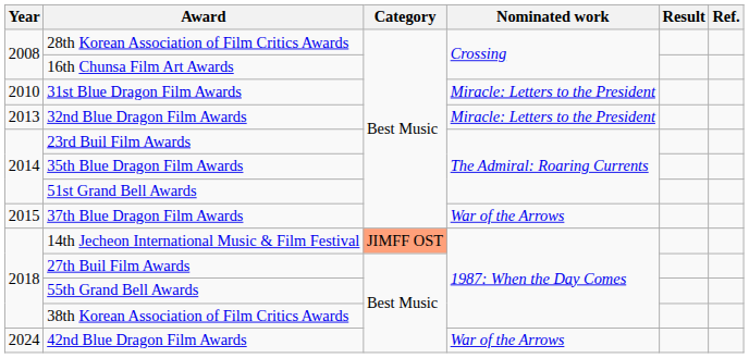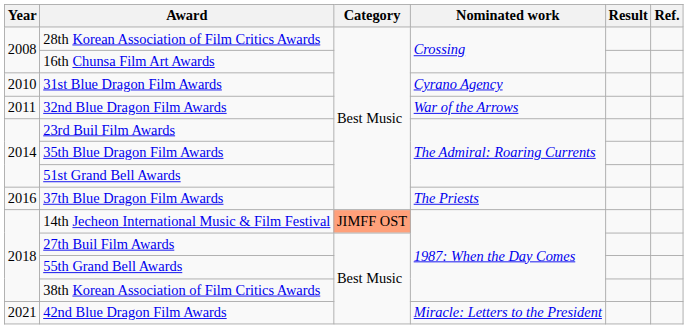 <table class="wikitable">
 <tr>
 <th>Year</th>
 <th>Award</th>
 <th>Category</th>
 <th>Nominated work</th>
 <th>Result</th>
 <th>Ref.</th>
 </tr>
 <tr>
 <td rowspan=2>2008</td>
 <td>28th <a href='#'>Korean Association of Film Critics Awards</a></td>
 <td rowspan=8>Best Music</td>
 <td rowspan=2><em><a href='#'>Crossing</a></em></td>
 <td></td>
 <td></td>
 </tr>
 <tr>
 <td>16th <a href='#'>Chunsa Film Art Awards</a></td>
 <td></td>
 <td></td>
 </tr>
 <tr>
 <td rowspan=1>2010</td>
 <td><a href='#'>31st Blue Dragon Film Awards</a></td>
-<td><em><a href='#'>Miracle: Letters to the President</a></em></td>
+<td><em><a href='#'>Cyrano Agency</a></em></td>
 <td></td>
 <td></td>
 </tr>
 <tr>
-<td rowspan=1>2013</td>
+<td rowspan=1>2011</td>
 <td><a href='#'>32nd Blue Dragon Film Awards</a></td>
-<td><em><a href='#'>Miracle: Letters to the President</a></em></td>
+<td><em><a href='#'>War of the Arrows</a></em></td>
 <td></td>
 <td></td>
 </tr>
 <tr>
 <td rowspan=3>2014</td>
 <td><a href='#'>23rd Buil Film Awards</a></td>
 <td rowspan=3><em><a href='#'>The Admiral: Roaring Currents</a></em></td>
 <td></td>
 <td></td>
 </tr>
 <tr>
 <td><a href='#'>35th Blue Dragon Film Awards</a></td>
 <td></td>
 <td></td>
 </tr>
 <tr>
 <td><a href='#'>51st Grand Bell Awards</a></td>
 <td></td>
 <td></td>
 </tr>
 <tr>
-<td rowspan=1>2015</td>
+<td rowspan=1>2016</td>
 <td><a href='#'>37th Blue Dragon Film Awards</a></td>
-<td><em><a href='#'>War of the Arrows</a></em></td>
+<td><em><a href='#'>The Priests</a></em></td>
 <td></td>
 <td></td>
 </tr>
 <tr>
 <td rowspan=4>2018</td>
 <td>14th <a href='#'>Jecheon International Music & Film Festival</a></td>
 <td style="background: lightsalmon;">JIMFF OST</td>
 <td rowspan=4><em><a href='#'>1987: When the Day Comes</a></em></td>
 <td></td>
 <td></td>
 </tr>
 <tr>
 <td><a href='#'>27th Buil Film Awards</a></td>
 <td rowspan=4>Best Music</td>
 <td></td>
 <td></td>
 </tr>
 <tr>
 <td><a href='#'>55th Grand Bell Awards</a></td>
 <td></td>
 <td></td>
 </tr>
 <tr>
 <td>38th <a href='#'>Korean Association of Film Critics Awards</a></td>
 <td></td>
 <td></td>
 </tr>
 <tr>
-<td>2024</td>
+<td>2021</td>
 <td><a href='#'>42nd Blue Dragon Film Awards</a></td>
-<td><em><a href='#'>War of the Arrows</a></em></td>
+<td><em><a href='#'>Miracle: Letters to the President</a></em></td>
 <td></td>
 <td></td>
 </tr>
 </table>
